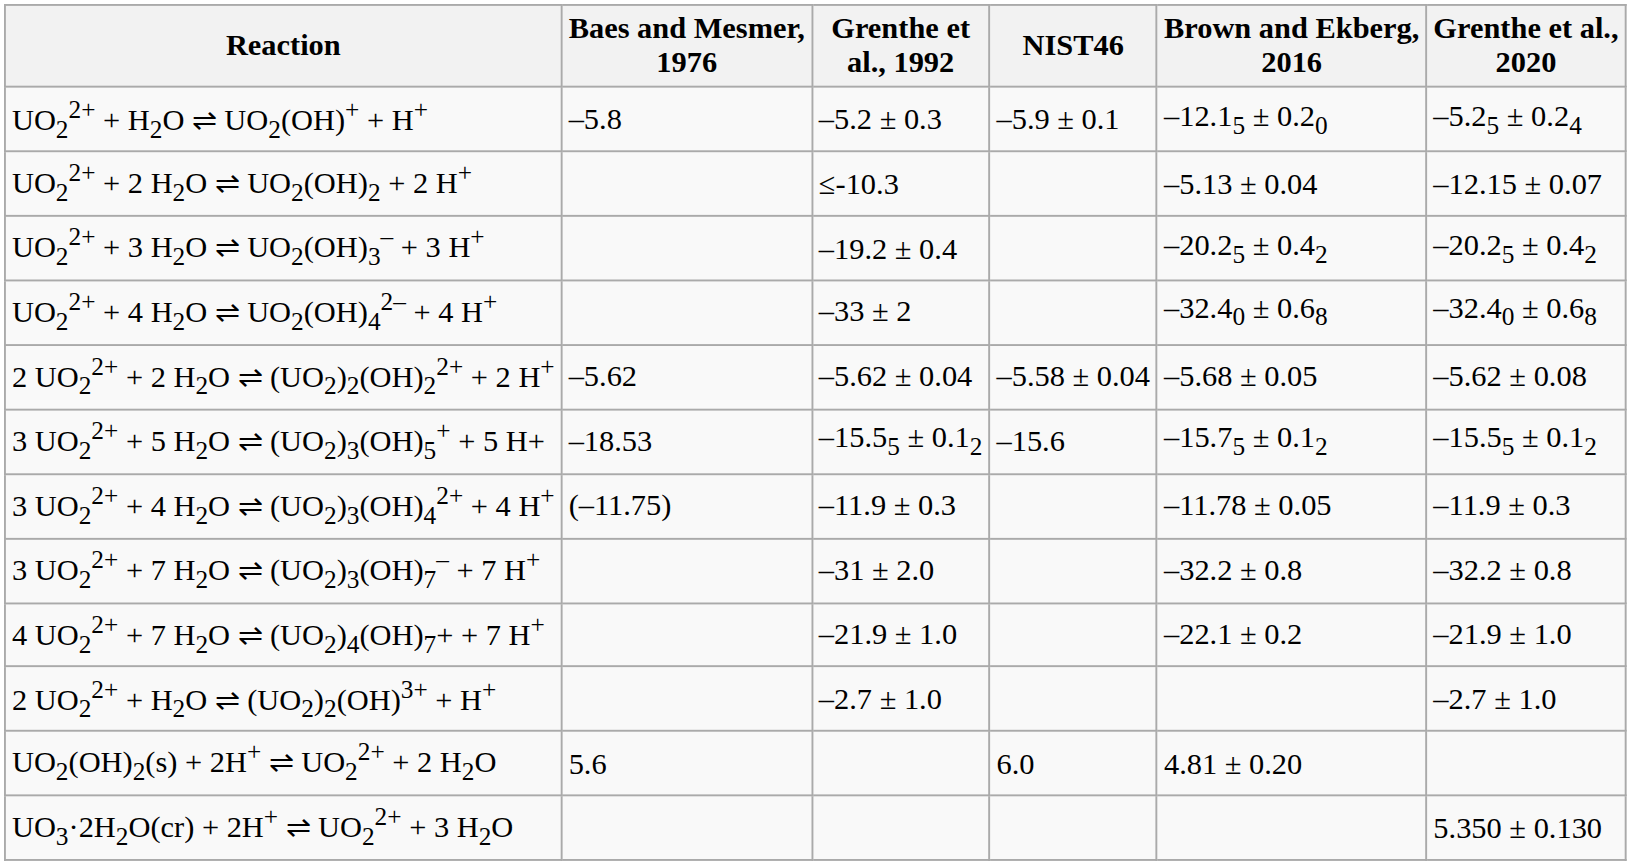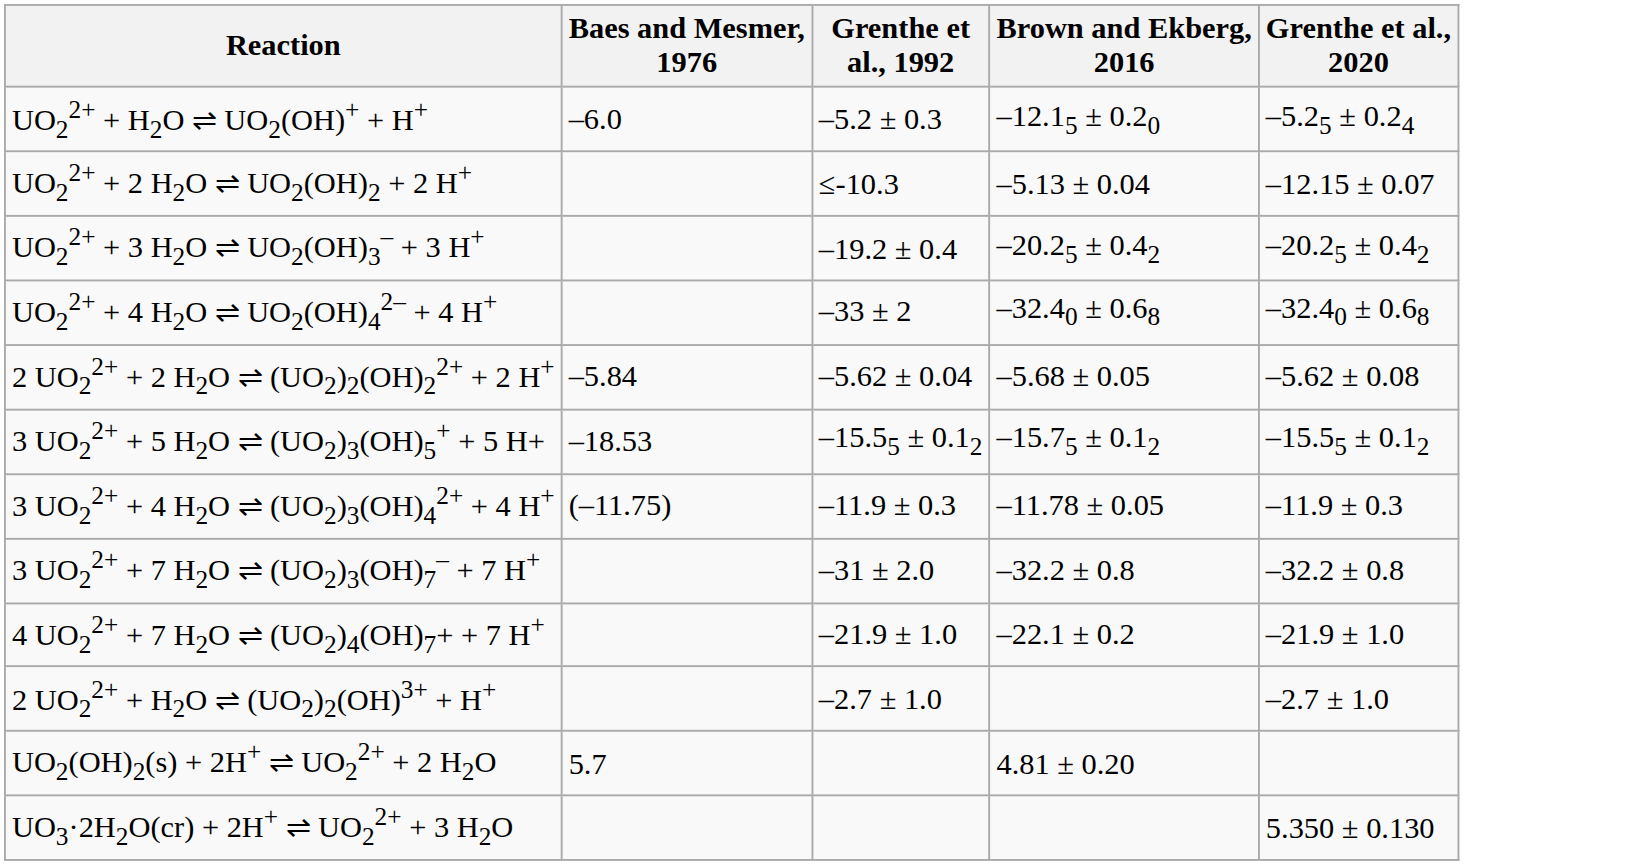 <table class="wikitable">
 <tr>
 <th>Reaction</th>
 <th>Baes and Mesmer,<br>1976</th>
 <th>Grenthe et<br>al., 1992</th>
-<th>NIST46</th>
 <th>Brown and Ekberg,<br>2016</th>
 <th>Grenthe et al.,<br>2020</th>
 </tr>
 <tr>
 <td>UO<sub>2</sub><sup>2+</sup> + H<sub>2</sub>O ⇌ UO<sub>2</sub>(OH)<sup>+</sup> + H<sup>+</sup></td>
-<td>–5.8</td>
+<td>–6.0</td>
 <td>–5.2 ± 0.3</td>
-<td>–5.9 ± 0.1</td>
 <td>–12.1<sub>5</sub> ± 0.2<sub>0</sub></td>
 <td>–5.2<sub>5</sub> ± 0.2<sub>4</sub></td>
 </tr>
 <tr>
 <td>UO<sub>2</sub><sup>2+</sup> + 2 H<sub>2</sub>O ⇌ UO<sub>2</sub>(OH)<sub>2</sub> + 2 H<sup>+</sup></td>
 <td></td>
 <td>≤-10.3</td>
-<td></td>
 <td>–5.13 ± 0.04</td>
 <td>–12.15 ± 0.07</td>
 </tr>
 <tr>
 <td>UO<sub>2</sub><sup>2+</sup> + 3 H<sub>2</sub>O ⇌ UO<sub>2</sub>(OH)<sub>3</sub><sup>–</sup> + 3 H<sup>+</sup></td>
 <td></td>
 <td>–19.2 ± 0.4</td>
-<td></td>
 <td>–20.2<sub>5</sub> ± 0.4<sub>2</sub></td>
 <td>–20.2<sub>5</sub> ± 0.4<sub>2</sub></td>
 </tr>
 <tr>
 <td>UO<sub>2</sub><sup>2+</sup> + 4 H<sub>2</sub>O ⇌ UO<sub>2</sub>(OH)<sub>4</sub><sup>2–</sup> + 4 H<sup>+</sup></td>
 <td></td>
 <td>–33 ± 2</td>
-<td></td>
 <td>–32.4<sub>0</sub> ± 0.6<sub>8</sub></td>
 <td>–32.4<sub>0</sub> ± 0.6<sub>8</sub></td>
 </tr>
 <tr>
 <td>2 UO<sub>2</sub><sup>2+</sup> + 2 H<sub>2</sub>O ⇌ (UO<sub>2</sub>)<sub>2</sub>(OH)<sub>2</sub><sup>2+</sup> + 2 H<sup>+</sup></td>
-<td>–5.62</td>
+<td>–5.84</td>
 <td>–5.62 ± 0.04</td>
-<td>–5.58 ± 0.04</td>
 <td>–5.68 ± 0.05</td>
 <td>–5.62 ± 0.08</td>
 </tr>
 <tr>
 <td>3 UO<sub>2</sub><sup>2+</sup> + 5 H<sub>2</sub>O ⇌ (UO<sub>2</sub>)<sub>3</sub>(OH)<sub>5</sub><sup>+</sup> + 5 H+</td>
 <td>–18.53</td>
 <td>–15.5<sub>5</sub> ± 0.1<sub>2</sub></td>
-<td>–15.6</td>
 <td>–15.7<sub>5</sub> ± 0.1<sub>2</sub></td>
 <td>–15.5<sub>5</sub> ± 0.1<sub>2</sub></td>
 </tr>
 <tr>
 <td>3 UO<sub>2</sub><sup>2+</sup> + 4 H<sub>2</sub>O ⇌ (UO<sub>2</sub>)<sub>3</sub>(OH)<sub>4</sub><sup>2+</sup> + 4 H<sup>+</sup></td>
 <td>(–11.75)</td>
 <td>–11.9 ± 0.3</td>
-<td></td>
 <td>–11.78 ± 0.05</td>
 <td>–11.9 ± 0.3</td>
 </tr>
 <tr>
 <td>3 UO<sub>2</sub><sup>2+</sup> + 7 H<sub>2</sub>O ⇌ (UO<sub>2</sub>)<sub>3</sub>(OH)<sub>7</sub><sup>–</sup> + 7 H<sup>+</sup></td>
 <td></td>
 <td>–31 ± 2.0</td>
-<td></td>
 <td>–32.2 ± 0.8</td>
 <td>–32.2 ± 0.8</td>
 </tr>
 <tr>
 <td>4 UO<sub>2</sub><sup>2+</sup> + 7 H<sub>2</sub>O ⇌ (UO<sub>2</sub>)<sub>4</sub>(OH)<sub>7</sub>+ + 7 H<sup>+</sup></td>
 <td></td>
 <td>–21.9 ± 1.0</td>
-<td></td>
 <td>–22.1 ± 0.2</td>
 <td>–21.9 ± 1.0</td>
 </tr>
 <tr>
 <td>2 UO<sub>2</sub><sup>2+</sup> + H<sub>2</sub>O ⇌ (UO<sub>2</sub>)<sub>2</sub>(OH)<sup>3+</sup> + H<sup>+</sup></td>
 <td></td>
 <td>–2.7 ± 1.0</td>
 <td></td>
-<td></td>
 <td>–2.7 ± 1.0</td>
 </tr>
 <tr>
 <td>UO<sub>2</sub>(OH)<sub>2</sub>(s) + 2H<sup>+</sup> ⇌ UO<sub>2</sub><sup>2+</sup> + 2 H<sub>2</sub>O</td>
-<td>5.6</td>
+<td>5.7</td>
 <td></td>
-<td>6.0</td>
 <td>4.81 ± 0.20</td>
 <td></td>
 </tr>
 <tr>
 <td>UO<sub>3</sub>·2H<sub>2</sub>O(cr) + 2H<sup>+</sup> ⇌ UO<sub>2</sub><sup>2+</sup> + 3 H<sub>2</sub>O</td>
 <td></td>
 <td></td>
 <td></td>
-<td></td>
 <td>5.350 ± 0.130</td>
 </tr>
 </table>
